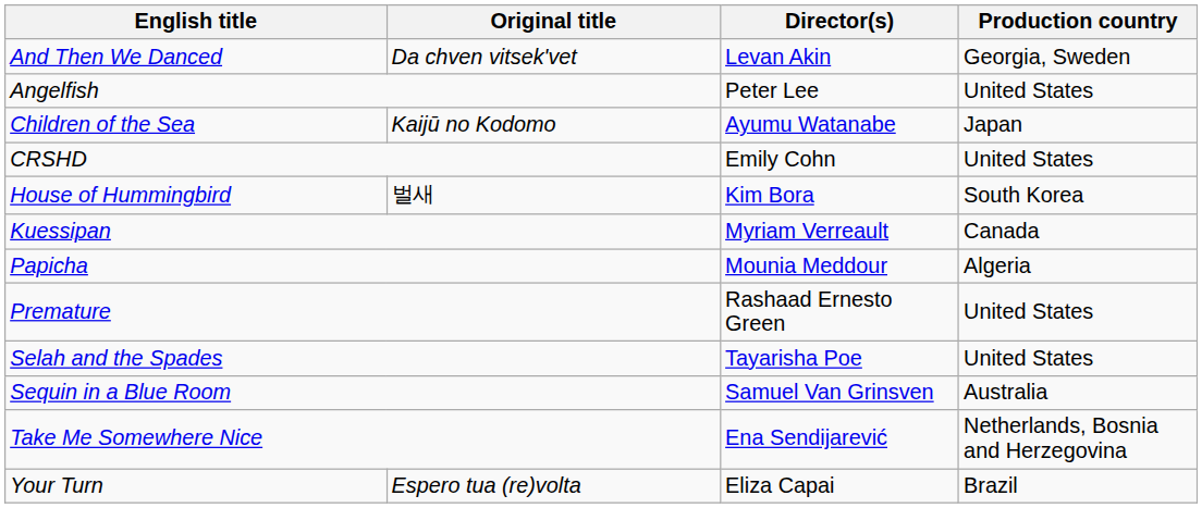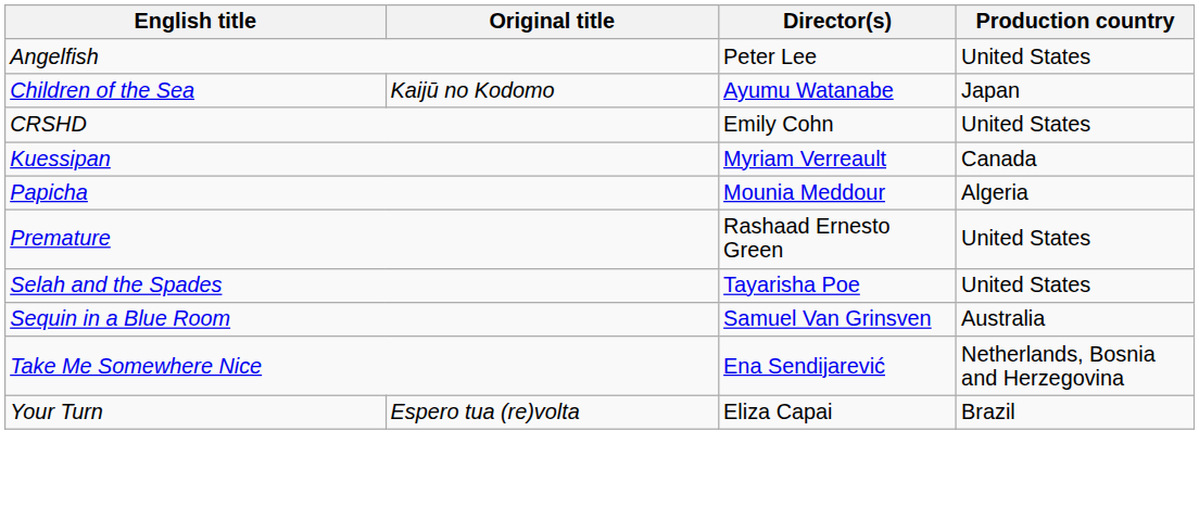 <table class="wikitable" width=100%>
 <tr>
 <th scope="col" width="32%">English title</th>
 <th scope="col" width="28%">Original title</th>
 <th scope="col" width="20%">Director(s)</th>
 <th scope="col" width="20%">Production country</th>
-</tr>
-<tr>
-<td><em><a href='#'>And Then We Danced</a></em></td>
-<td><em>Da chven vitsek'vet</em></td>
-<td><a href='#'>Levan Akin</a></td>
-<td>Georgia, Sweden</td>
 </tr>
 <tr>
 <td colspan=2><em>Angelfish</em></td>
 <td>Peter Lee</td>
 <td>United States</td>
 </tr>
 <tr>
 <td><em><a href='#'>Children of the Sea</a></em></td>
 <td><em>Kaijū no Kodomo</em></td>
 <td><a href='#'>Ayumu Watanabe</a></td>
 <td>Japan</td>
 </tr>
 <tr>
 <td colspan=2><em>CRSHD</em></td>
 <td>Emily Cohn</td>
 <td>United States</td>
-</tr>
-<tr>
-<td><em><a href='#'>House of Hummingbird</a></em></td>
-<td>벌새</td>
-<td><a href='#'>Kim Bora</a></td>
-<td>South Korea</td>
 </tr>
 <tr>
 <td colspan=2><em><a href='#'>Kuessipan</a></em></td>
 <td><a href='#'>Myriam Verreault</a></td>
 <td>Canada</td>
 </tr>
 <tr>
 <td colspan=2><em><a href='#'>Papicha</a></em></td>
 <td><a href='#'>Mounia Meddour</a></td>
 <td>Algeria</td>
 </tr>
 <tr>
 <td colspan=2><em><a href='#'>Premature</a></em></td>
 <td>Rashaad Ernesto Green</td>
 <td>United States</td>
 </tr>
 <tr>
 <td colspan=2><em><a href='#'>Selah and the Spades</a></em></td>
 <td><a href='#'>Tayarisha Poe</a></td>
 <td>United States</td>
 </tr>
 <tr>
 <td colspan=2><em><a href='#'>Sequin in a Blue Room</a></em></td>
 <td><a href='#'>Samuel Van Grinsven</a></td>
 <td>Australia</td>
 </tr>
 <tr>
 <td colspan=2><em><a href='#'>Take Me Somewhere Nice</a></em></td>
 <td><a href='#'>Ena Sendijarević</a></td>
 <td>Netherlands, Bosnia and Herzegovina</td>
 </tr>
 <tr>
 <td><em>Your Turn</em></td>
 <td><em>Espero tua (re)volta</em></td>
 <td>Eliza Capai</td>
 <td>Brazil</td>
 </tr>
 </table>
